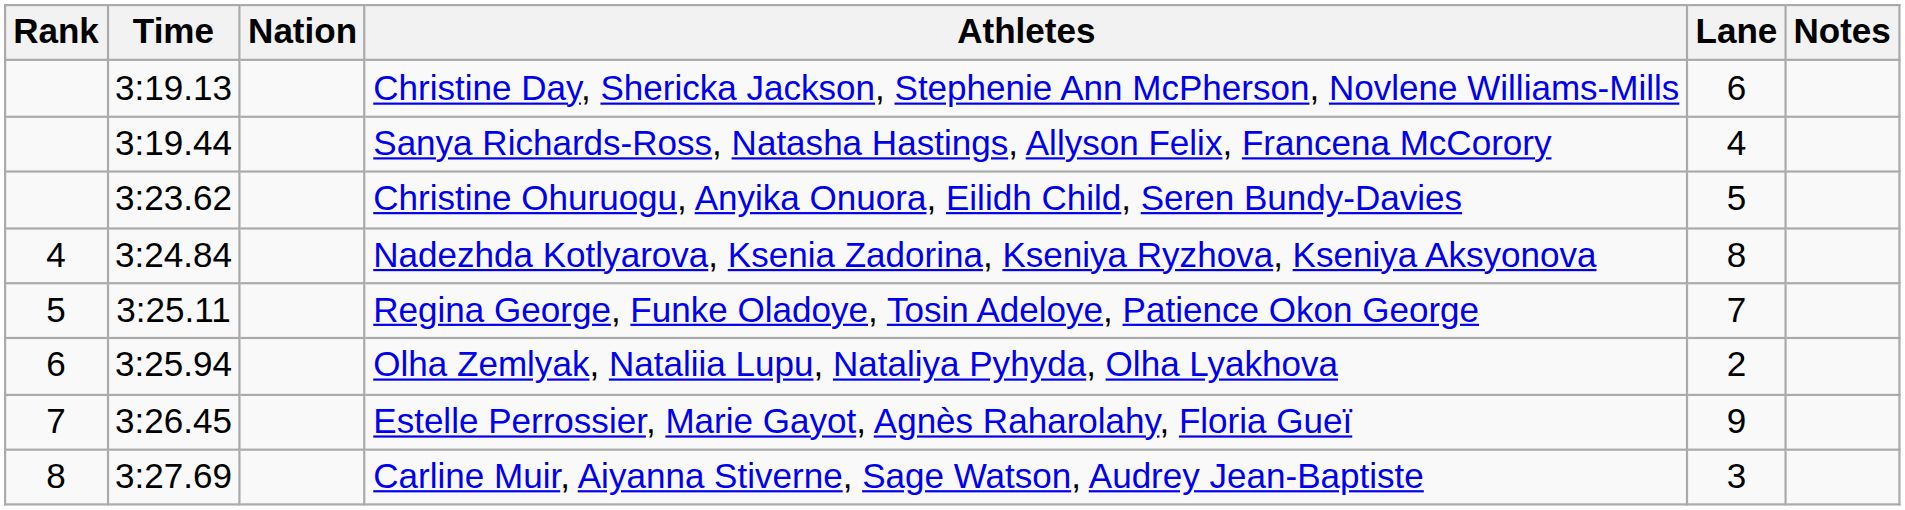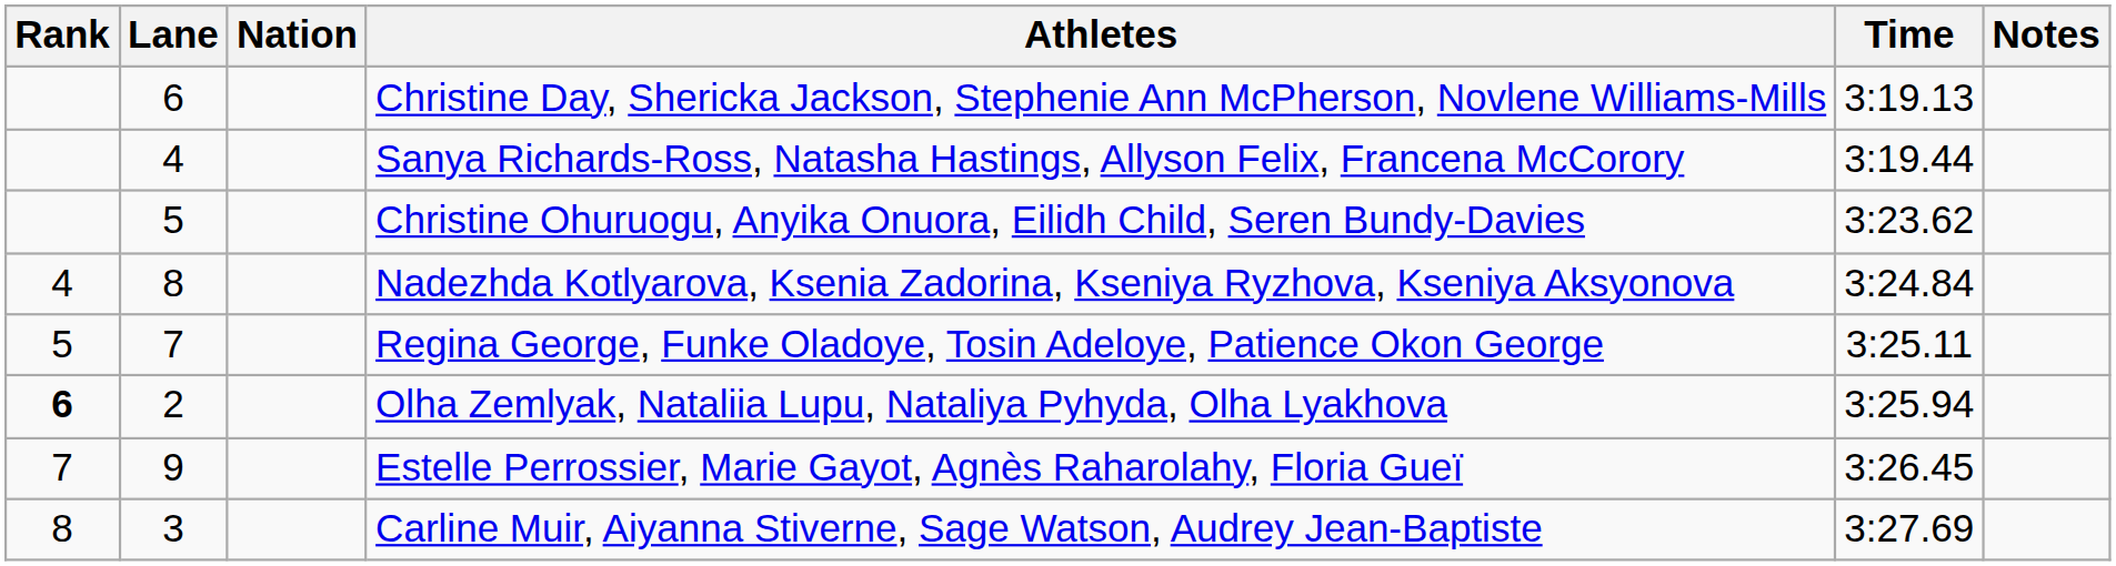 <table class="wikitable sortable" style="text-align:center">
 <tr>
 <th>Rank</th>
-<th>Time</th>
+<th>Lane</th>
 <th>Nation</th>
 <th>Athletes</th>
-<th>Lane</th>
+<th>Time</th>
 <th>Notes</th>
 </tr>
 <tr>
 <td></td>
-<td>3:19.13</td>
+<td>6</td>
 <td align=left></td>
 <td align=left><a href='#'>Christine Day</a>, <a href='#'>Shericka Jackson</a>, <a href='#'>Stephenie Ann McPherson</a>, <a href='#'>Novlene Williams-Mills</a></td>
-<td>6</td>
+<td>3:19.13</td>
 <td></td>
 </tr>
 <tr>
 <td></td>
-<td>3:19.44</td>
+<td>4</td>
 <td align=left></td>
 <td align=left><a href='#'>Sanya Richards-Ross</a>, <a href='#'>Natasha Hastings</a>, <a href='#'>Allyson Felix</a>, <a href='#'>Francena McCorory</a></td>
-<td>4</td>
+<td>3:19.44</td>
 <td></td>
 </tr>
 <tr>
 <td></td>
-<td>3:23.62</td>
+<td>5</td>
 <td align=left></td>
 <td align=left><a href='#'>Christine Ohuruogu</a>, <a href='#'>Anyika Onuora</a>, <a href='#'>Eilidh Child</a>, <a href='#'>Seren Bundy-Davies</a></td>
-<td>5</td>
+<td>3:23.62</td>
 <td></td>
 </tr>
 <tr>
 <td>4</td>
-<td>3:24.84</td>
+<td>8</td>
 <td align=left></td>
 <td align=left><a href='#'>Nadezhda Kotlyarova</a>, <a href='#'>Ksenia Zadorina</a>, <a href='#'>Kseniya Ryzhova</a>, <a href='#'>Kseniya Aksyonova</a></td>
-<td>8</td>
+<td>3:24.84</td>
 <td></td>
 </tr>
 <tr>
 <td>5</td>
-<td>3:25.11</td>
+<td>7</td>
 <td align=left></td>
 <td align=left><a href='#'>Regina George</a>, <a href='#'>Funke Oladoye</a>, <a href='#'>Tosin Adeloye</a>, <a href='#'>Patience Okon George</a></td>
-<td>7</td>
+<td>3:25.11</td>
 <td></td>
 </tr>
 <tr>
-<td>6</td>
-<td>3:25.94</td>
+<td><strong>6</strong></td>
+<td>2</td>
 <td align=left></td>
 <td align=left><a href='#'>Olha Zemlyak</a>, <a href='#'>Nataliia Lupu</a>, <a href='#'>Nataliya Pyhyda</a>, <a href='#'>Olha Lyakhova</a></td>
-<td>2</td>
+<td>3:25.94</td>
 <td></td>
 </tr>
 <tr>
 <td>7</td>
-<td>3:26.45</td>
+<td>9</td>
 <td align=left></td>
 <td align=left><a href='#'>Estelle Perrossier</a>, <a href='#'>Marie Gayot</a>, <a href='#'>Agnès Raharolahy</a>, <a href='#'>Floria Gueï</a></td>
-<td>9</td>
+<td>3:26.45</td>
 <td></td>
 </tr>
 <tr>
 <td>8</td>
-<td>3:27.69</td>
+<td>3</td>
 <td align=left></td>
 <td align=left><a href='#'>Carline Muir</a>, <a href='#'>Aiyanna Stiverne</a>, <a href='#'>Sage Watson</a>, <a href='#'>Audrey Jean-Baptiste</a></td>
-<td>3</td>
+<td>3:27.69</td>
 <td></td>
 </tr>
 </table>
